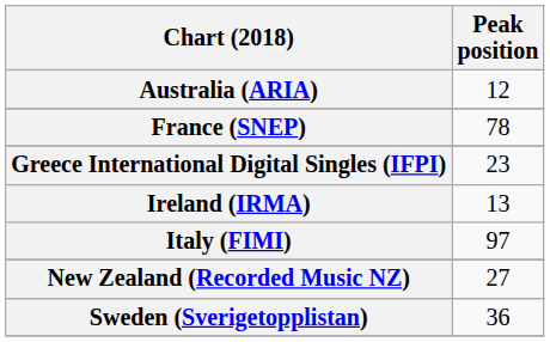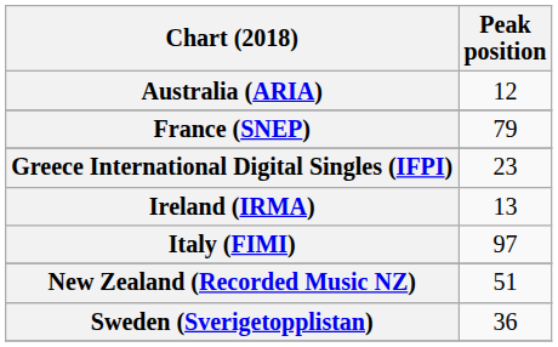 <table class="wikitable sortable plainrowheaders" style="text-align:center">
 <tr>
 <th scope="col">Chart (2018)</th>
 <th scope="col">Peak<br> position</th>
 </tr>
 <tr>
 <th scope="row">Australia (<a href='#'>ARIA</a>)</th>
 <td>12</td>
 </tr>
 <tr>
 </tr>
 <tr>
 </tr>
 <tr>
 </tr>
 <tr>
 <th scope="row">France (<a href='#'>SNEP</a>)</th>
-<td>78</td>
+<td>79</td>
 </tr>
 <tr>
 </tr>
 <tr>
 <th scope="row">Greece International Digital Singles (<a href='#'>IFPI</a>)</th>
 <td>23</td>
 </tr>
 <tr>
 <th scope="row">Ireland (<a href='#'>IRMA</a>)</th>
 <td>13</td>
 </tr>
 <tr>
 <th scope="row">Italy (<a href='#'>FIMI</a>)</th>
 <td>97</td>
 </tr>
 <tr>
 </tr>
 <tr>
 <th scope="row">New Zealand (<a href='#'>Recorded Music NZ</a>)</th>
-<td>27</td>
+<td>51</td>
 </tr>
 <tr>
 </tr>
 <tr>
 </tr>
 <tr>
 </tr>
 <tr>
 <th scope="row">Sweden (<a href='#'>Sverigetopplistan</a>)</th>
 <td>36</td>
 </tr>
 <tr>
 </tr>
 <tr>
 </tr>
 <tr>
 </tr>
 <tr>
 </tr>
 </table>
